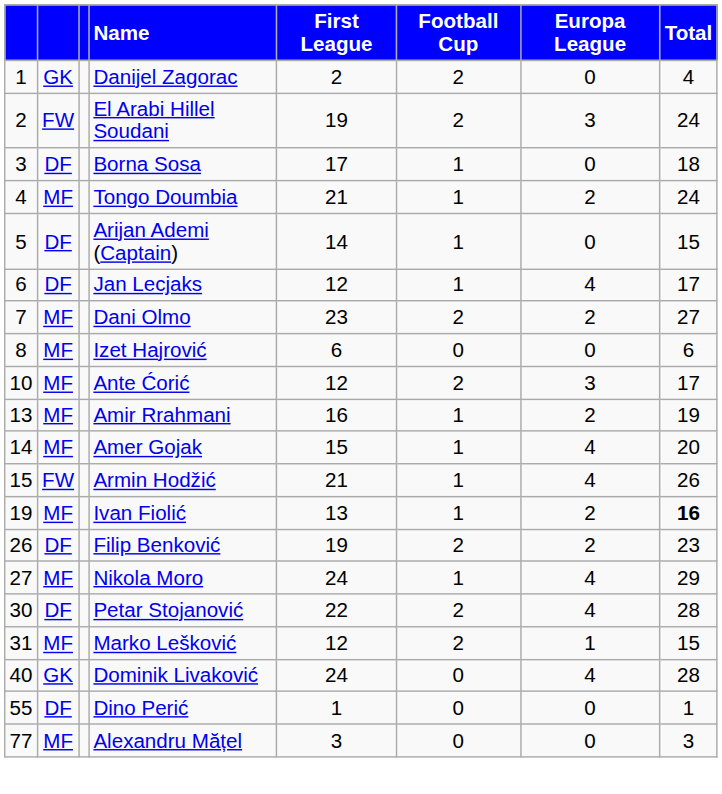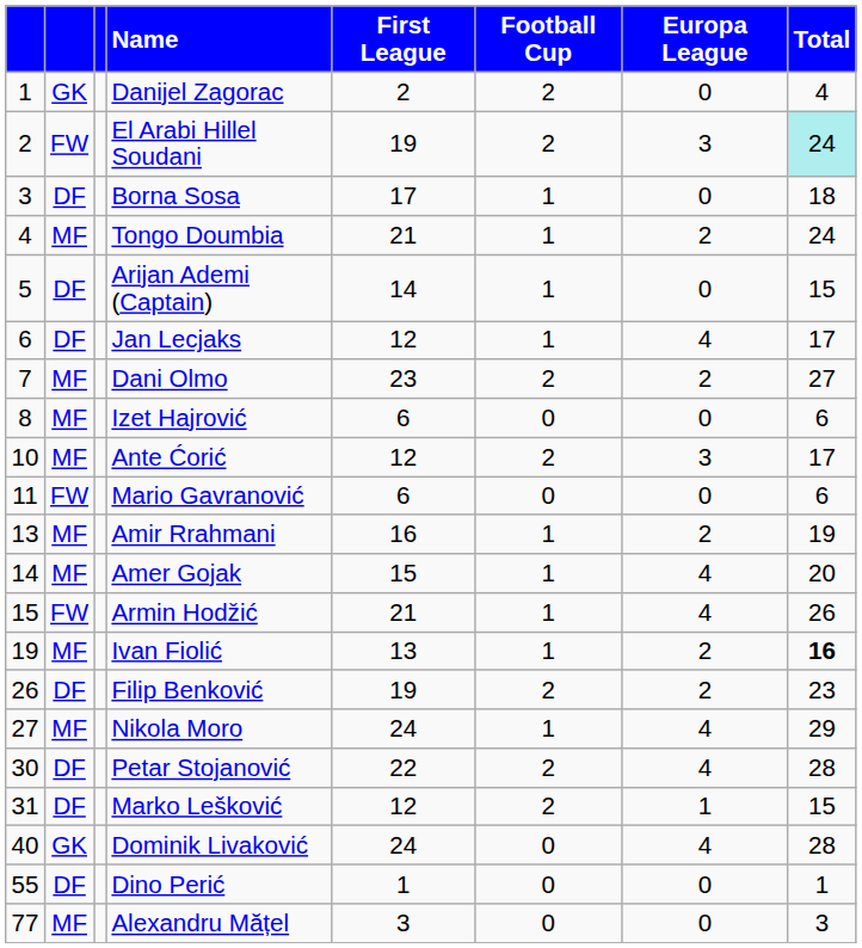 <table class="wikitable" style="text-align:center; font-size:90%; width:80%">
 <tr>
 <th style="background:#0000ff; color:white; text-align:center;"></th>
 <th style="background:#0000ff; color:white; text-align:center;"></th>
 <th style="background:#0000ff; color:white; text-align:center;"></th>
 <th style="background:#0000ff; color:white; text-align:left;">Name</th>
 <th style="background:#0000ff; color:white; text-align:center;">First League</th>
 <th style="background:#0000ff; color:white; text-align:center;">Football Cup</th>
 <th style="background:#0000ff; color:white; text-align:center;">Europa League</th>
 <th style="background:#0000ff; color:white; text-align:center;">Total</th>
 </tr>
 <tr>
 <td>1</td>
 <td><a href='#'>GK</a></td>
 <td></td>
 <td align=left><a href='#'>Danijel Zagorac</a></td>
 <td>2</td>
 <td>2</td>
 <td>0</td>
 <td>4</td>
 </tr>
 <tr>
 <td>2</td>
 <td><a href='#'>FW</a></td>
 <td></td>
 <td align=left><a href='#'>El Arabi Hillel Soudani</a></td>
 <td>19</td>
 <td>2</td>
 <td>3</td>
-<td>24</td>
+<td style="background: paleturquoise;">24</td>
 </tr>
 <tr>
 <td>3</td>
 <td><a href='#'>DF</a></td>
 <td></td>
 <td align=left><a href='#'>Borna Sosa</a></td>
 <td>17</td>
 <td>1</td>
 <td>0</td>
 <td>18</td>
 </tr>
 <tr>
 <td>4</td>
 <td><a href='#'>MF</a></td>
 <td></td>
 <td align=left><a href='#'>Tongo Doumbia</a></td>
 <td>21</td>
 <td>1</td>
 <td>2</td>
 <td>24</td>
 </tr>
 <tr>
 <td>5</td>
 <td><a href='#'>DF</a></td>
 <td></td>
 <td align=left><a href='#'>Arijan Ademi</a> (<a href='#'>Captain</a>)</td>
 <td>14</td>
 <td>1</td>
 <td>0</td>
 <td>15</td>
 </tr>
 <tr>
 <td>6</td>
 <td><a href='#'>DF</a></td>
 <td></td>
 <td align=left><a href='#'>Jan Lecjaks</a></td>
 <td>12</td>
 <td>1</td>
 <td>4</td>
 <td>17</td>
 </tr>
 <tr>
 <td>7</td>
 <td><a href='#'>MF</a></td>
 <td></td>
 <td align=left><a href='#'>Dani Olmo</a></td>
 <td>23</td>
 <td>2</td>
 <td>2</td>
 <td>27</td>
 </tr>
 <tr>
 <td>8</td>
 <td><a href='#'>MF</a></td>
 <td></td>
 <td align=left><a href='#'>Izet Hajrović</a></td>
 <td>6</td>
 <td>0</td>
 <td>0</td>
 <td>6</td>
 </tr>
 <tr>
 <td>10</td>
 <td><a href='#'>MF</a></td>
 <td></td>
 <td align=left><a href='#'>Ante Ćorić</a></td>
 <td>12</td>
 <td>2</td>
 <td>3</td>
 <td>17</td>
+</tr>
+<tr>
+<td>11</td>
+<td><a href='#'>FW</a></td>
+<td></td>
+<td align=left><a href='#'>Mario Gavranović</a></td>
+<td>6</td>
+<td>0</td>
+<td>0</td>
+<td>6</td>
 </tr>
 <tr>
 <td>13</td>
 <td><a href='#'>MF</a></td>
 <td></td>
 <td align=left><a href='#'>Amir Rrahmani</a></td>
 <td>16</td>
 <td>1</td>
 <td>2</td>
 <td>19</td>
 </tr>
 <tr>
 <td>14</td>
 <td><a href='#'>MF</a></td>
 <td></td>
 <td align=left><a href='#'>Amer Gojak</a></td>
 <td>15</td>
 <td>1</td>
 <td>4</td>
 <td>20</td>
 </tr>
 <tr>
 <td>15</td>
 <td><a href='#'>FW</a></td>
 <td></td>
 <td align=left><a href='#'>Armin Hodžić</a></td>
 <td>21</td>
 <td>1</td>
 <td>4</td>
 <td>26</td>
 </tr>
 <tr>
 <td>19</td>
 <td><a href='#'>MF</a></td>
 <td></td>
 <td align=left><a href='#'>Ivan Fiolić</a></td>
 <td>13</td>
 <td>1</td>
 <td>2</td>
 <td><strong>16</strong></td>
 </tr>
 <tr>
 <td>26</td>
 <td><a href='#'>DF</a></td>
 <td></td>
 <td align=left><a href='#'>Filip Benković</a></td>
 <td>19</td>
 <td>2</td>
 <td>2</td>
 <td>23</td>
 </tr>
 <tr>
 <td>27</td>
 <td><a href='#'>MF</a></td>
 <td></td>
 <td align=left><a href='#'>Nikola Moro</a></td>
 <td>24</td>
 <td>1</td>
 <td>4</td>
 <td>29</td>
 </tr>
 <tr>
 <td>30</td>
 <td><a href='#'>DF</a></td>
 <td></td>
 <td align=left><a href='#'>Petar Stojanović</a></td>
 <td>22</td>
 <td>2</td>
 <td>4</td>
 <td>28</td>
 </tr>
 <tr>
 <td>31</td>
-<td><a href='#'>MF</a></td>
+<td><a href='#'>DF</a></td>
 <td></td>
 <td align=left><a href='#'>Marko Lešković</a></td>
 <td>12</td>
 <td>2</td>
 <td>1</td>
 <td>15</td>
 </tr>
 <tr>
 <td>40</td>
 <td><a href='#'>GK</a></td>
 <td></td>
 <td align="left"><a href='#'>Dominik Livaković</a></td>
 <td>24</td>
 <td>0</td>
 <td>4</td>
 <td>28</td>
 </tr>
 <tr>
 <td>55</td>
 <td><a href='#'>DF</a></td>
 <td></td>
 <td align="left"><a href='#'>Dino Perić</a></td>
 <td>1</td>
 <td>0</td>
 <td>0</td>
 <td>1</td>
 </tr>
 <tr>
 <td>77</td>
 <td><a href='#'>MF</a></td>
 <td></td>
 <td align="left"><a href='#'>Alexandru Mățel</a></td>
 <td>3</td>
 <td>0</td>
 <td>0</td>
 <td>3</td>
 </tr>
 </table>
